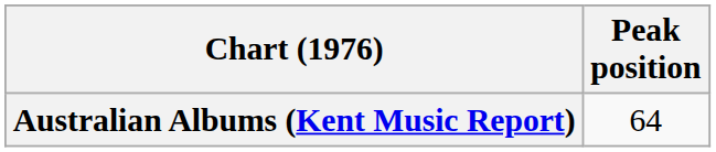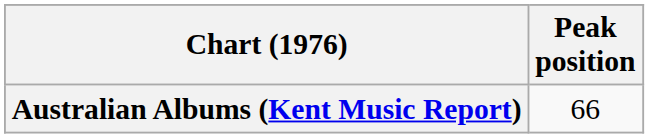 <table class="wikitable sortable plainrowheaders">
 <tr>
 <th scope="col">Chart (1976)</th>
 <th scope="col">Peak<br>position</th>
 </tr>
 <tr>
 <th scope="row">Australian Albums (<a href='#'>Kent Music Report</a>)</th>
-<td style="text-align:center;">64</td>
+<td style="text-align:center;">66</td>
 </tr>
 </table>
